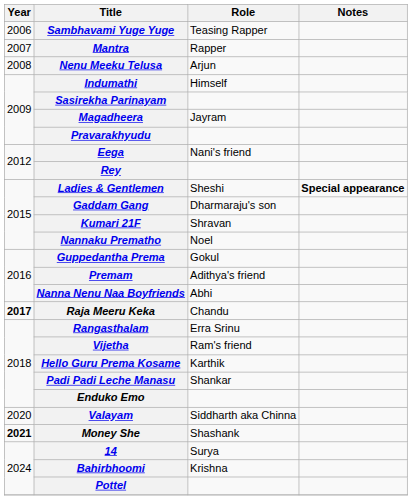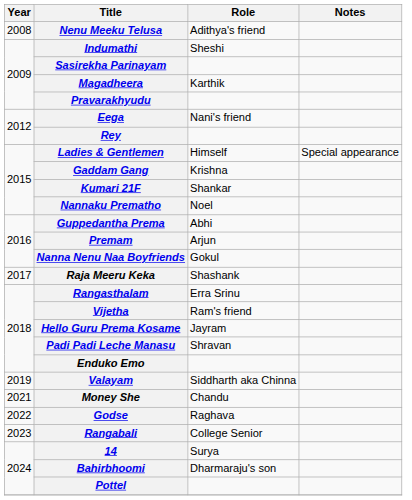 <table class="wikitable plainrowheaders sortable">
 <tr style="text-align:center;">
 <th scope="col">Year</th>
 <th scope="col">Title</th>
 <th scope="col">Role</th>
 <th>Notes</th>
 </tr>
 <tr>
-<td>2006</td>
-<th scope="row"><em><a href='#'>Sambhavami Yuge Yuge</a></em></th>
-<td>Teasing Rapper</td>
-<td></td>
-</tr>
-<tr>
-<td>2007</td>
-<th scope="row"><a href='#'><em>Mantra</em></a></th>
-<td>Rapper</td>
-<td></td>
-</tr>
-<tr>
 <td>2008</td>
 <th scope="row"><a href='#'><em>Nenu Meeku Telusa</em></a></th>
-<td>Arjun</td>
+<td>Adithya's friend</td>
 <td></td>
 </tr>
 <tr>
 <td rowspan="4">2009</td>
 <th scope="row"><a href='#'><em>Indumathi</em></a></th>
-<td>Himself</td>
+<td>Sheshi</td>
 <td></td>
 </tr>
 <tr>
 <th scope="row"><a href='#'><em>Sasirekha Parinayam</em></a></th>
 <td></td>
 <td></td>
 </tr>
 <tr>
 <th scope="row"><em><a href='#'>Magadheera</a></em></th>
-<td>Jayram</td>
+<td>Karthik</td>
 <td></td>
 </tr>
 <tr>
 <th scope="row"><em><a href='#'>Pravarakhyudu</a></em></th>
 <td></td>
 <td></td>
 </tr>
 <tr>
 <td rowspan="2">2012</td>
 <th scope="row"><em><a href='#'>Eega</a></em></th>
 <td>Nani's friend</td>
 <td></td>
 </tr>
 <tr>
 <th scope="row"><a href='#'><em>Rey</em></a></th>
 <td></td>
 <td></td>
 </tr>
 <tr>
 <td rowspan="4">2015</td>
 <th scope="row"><em><a href='#'>Ladies & Gentlemen</a></em></th>
-<td>Sheshi</td>
-<td><strong>Special appearance</strong></td>
+<td>Himself</td>
+<td>Special appearance</td>
 </tr>
 <tr>
 <th scope="row"><em><a href='#'>Gaddam Gang</a></em></th>
-<td>Dharmaraju's son</td>
+<td>Krishna</td>
 <td></td>
 </tr>
 <tr>
 <th scope="row"><em><a href='#'>Kumari 21F</a></em></th>
-<td>Shravan</td>
+<td>Shankar</td>
 <td></td>
 </tr>
 <tr>
 <th scope="row"><em><a href='#'>Nannaku Prematho</a></em></th>
 <td>Noel</td>
 <td></td>
 </tr>
 <tr>
 <td rowspan="3">2016</td>
 <th scope="row"><em><a href='#'>Guppedantha Prema</a></em></th>
+<td>Abhi</td>
+<td></td>
+</tr>
+<tr>
+<th scope="row"><em><a href='#'>Premam</a></em></th>
+<td>Arjun</td>
+<td></td>
+</tr>
+<tr>
+<th scope="row"><em><a href='#'>Nanna Nenu Naa Boyfriends</a></em></th>
 <td>Gokul</td>
 <td></td>
 </tr>
 <tr>
-<th scope="row"><em><a href='#'>Premam</a></em></th>
-<td>Adithya's friend</td>
-<td></td>
-</tr>
-<tr>
-<th scope="row"><em><a href='#'>Nanna Nenu Naa Boyfriends</a></em></th>
-<td>Abhi</td>
-<td></td>
-</tr>
-<tr>
-<td><strong>2017</strong></td>
+<td>2017</td>
 <th scope="row"><em>Raja Meeru Keka</em></th>
-<td>Chandu</td>
+<td>Shashank</td>
 <td></td>
 </tr>
 <tr>
 <td rowspan="5">2018</td>
 <th scope="row"><em><a href='#'>Rangasthalam</a></em></th>
 <td>Erra Srinu</td>
 <td></td>
 </tr>
 <tr>
 <th scope="row"><em><a href='#'>Vijetha</a></em></th>
 <td>Ram's friend</td>
 <td></td>
 </tr>
 <tr>
 <th scope="row"><em><a href='#'>Hello Guru Prema Kosame</a></em></th>
-<td>Karthik</td>
+<td>Jayram</td>
 <td></td>
 </tr>
 <tr>
 <th scope="row"><em><a href='#'>Padi Padi Leche Manasu</a></em></th>
-<td>Shankar</td>
+<td>Shravan</td>
 <td></td>
 </tr>
 <tr>
 <th scope="row"><em>Enduko Emo</em></th>
 <td></td>
 <td></td>
 </tr>
 <tr>
-<td>2020</td>
+<td>2019</td>
 <th scope="row"><em><a href='#'>Valayam</a></em></th>
 <td>Siddharth aka Chinna</td>
 <td></td>
 </tr>
 <tr>
-<td><strong>2021</strong></td>
+<td>2021</td>
 <th scope="row"><em>Money She</em></th>
-<td>Shashank</td>
+<td>Chandu</td>
+<td></td>
+</tr>
+<tr>
+<td>2022</td>
+<th scope="row"><em><a href='#'>Godse</a></em></th>
+<td>Raghava</td>
+<td></td>
+</tr>
+<tr>
+<td>2023</td>
+<th scope="row"><em><a href='#'>Rangabali</a></em></th>
+<td>College Senior</td>
 <td></td>
 </tr>
 <tr>
 <td rowspan="3">2024</td>
 <th scope="row"><a href='#'><em>14</em></a></th>
 <td>Surya</td>
 <td></td>
 </tr>
 <tr>
 <th scope="row"><em><a href='#'>Bahirbhoomi</a></em></th>
-<td>Krishna</td>
+<td>Dharmaraju's son</td>
 <td></td>
 </tr>
 <tr>
 <th scope="row"><em><a href='#'>Pottel</a></em></th>
 <td></td>
 <td></td>
 </tr>
 <tr>
 </tr>
 </table>
